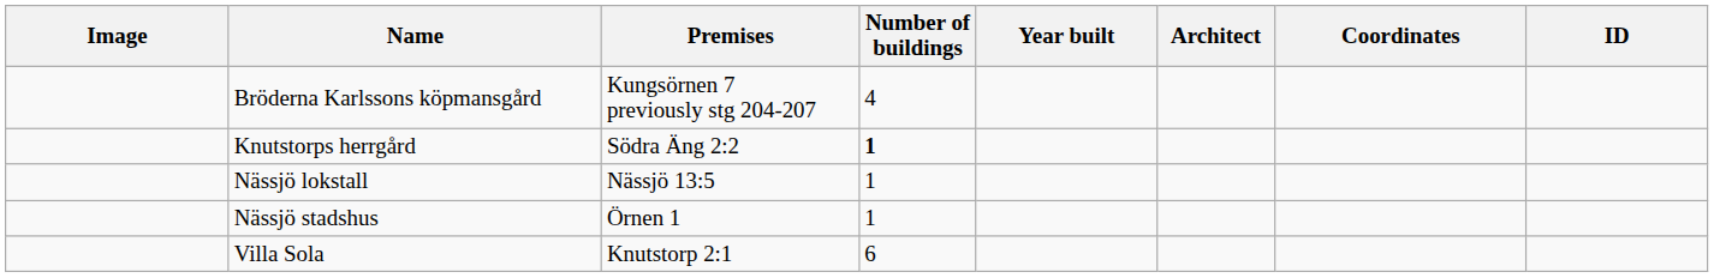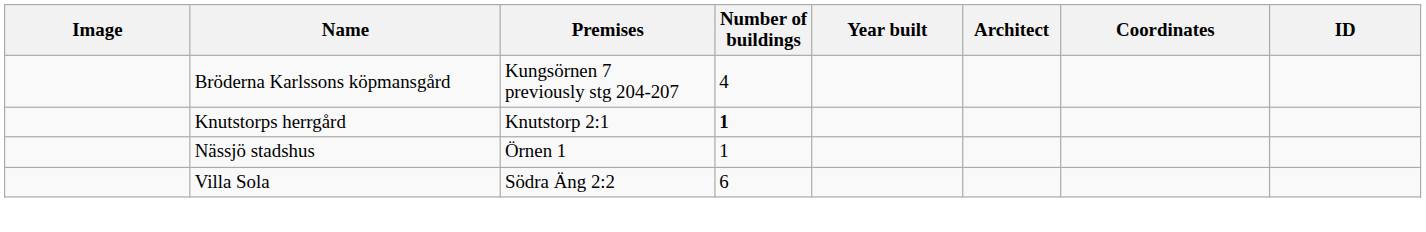 <table class="wikitable" width="95%">
 <tr>
 <th width="150">Image</th>
 <th>Name</th>
 <th>Premises</th>
 <th width="75">Number of<br>buildings</th>
 <th width="120">Year built</th>
 <th>Architect</th>
 <th width="170">Coordinates</th>
 <th width="120">ID</th>
 </tr>
 <tr>
 <td></td>
 <td>Bröderna Karlssons köpmansgård</td>
 <td>Kungsörnen 7<br>previously stg 204-207</td>
 <td>4</td>
 <td></td>
 <td></td>
 <td></td>
 <td></td>
 </tr>
 <tr>
 <td></td>
 <td>Knutstorps herrgård</td>
-<td>Södra Äng 2:2</td>
+<td>Knutstorp 2:1</td>
 <td><strong>1</strong></td>
-<td></td>
-<td></td>
-<td></td>
-<td></td>
-</tr>
-<tr>
-<td></td>
-<td>Nässjö lokstall</td>
-<td>Nässjö 13:5</td>
-<td>1</td>
 <td></td>
 <td></td>
 <td></td>
 <td></td>
 </tr>
 <tr>
 <td></td>
 <td>Nässjö stadshus</td>
 <td>Örnen 1</td>
 <td>1</td>
 <td></td>
 <td></td>
 <td></td>
 <td></td>
 </tr>
 <tr>
 <td></td>
 <td>Villa Sola</td>
-<td>Knutstorp 2:1</td>
+<td>Södra Äng 2:2</td>
 <td>6</td>
 <td></td>
 <td></td>
 <td></td>
 <td></td>
 </tr>
 </table>
